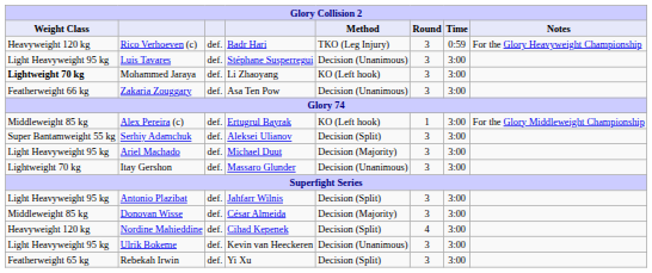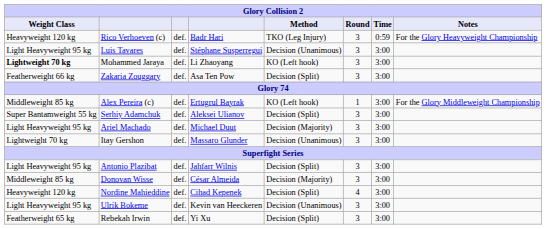 <table class="wikitable" style="font-size: 70%;">
 <tr>
 <th colspan="8" style="background-color: #ccf; color: #000080; text-align: center;"><strong>Glory Collision 2</strong></th>
 </tr>
 <tr>
 <th colspan="1" style="background-color: #E6E8FA; color: #000000; text-align: center;">Weight Class</th>
 <th colspan="1" style="background-color: #E6E8FA; color: #000000; text-align: center;"></th>
 <th colspan="1" style="background-color: #E6E8FA; color: #000000; text-align: center;"></th>
 <th colspan="1" style="background-color: #E6E8FA; color: #000000; text-align: center;"></th>
 <th colspan="1" style="background-color: #E6E8FA; color: #000000; text-align: center;">Method</th>
 <th colspan="1" style="background-color: #E6E8FA; color: #000000; text-align: center;">Round</th>
 <th colspan="1" style="background-color: #E6E8FA; color: #000000; text-align: center;">Time</th>
 <th colspan="1" style="background-color: #E6E8FA; color: #000000; text-align: center;">Notes</th>
 </tr>
 <tr>
 <td>Heavyweight 120 kg</td>
 <td> <a href='#'>Rico Verhoeven</a> (c)</td>
 <td align=center>def.</td>
 <td> <a href='#'>Badr Hari</a></td>
 <td>TKO (Leg Injury)</td>
 <td align=center>3</td>
 <td align=center>0:59</td>
 <td>For the <a href='#'>Glory Heavyweight Championship</a></td>
 </tr>
 <tr>
 <td>Light Heavyweight 95 kg</td>
 <td> <a href='#'>Luis Tavares</a></td>
 <td align=center>def.</td>
 <td> <a href='#'>Stéphane Susperregui</a></td>
 <td>Decision (Unanimous)</td>
 <td align=center>3</td>
 <td align=center>3:00</td>
 <td></td>
 </tr>
 <tr>
 <td><strong>Lightweight 70 kg</strong></td>
 <td> Mohammed Jaraya</td>
 <td align=center>def.</td>
 <td> Li Zhaoyang</td>
 <td>KO (Left hook)</td>
 <td align=center>3</td>
 <td align=center>3:00</td>
 <td></td>
 </tr>
 <tr>
 <td>Featherweight 66 kg</td>
 <td> <a href='#'>Zakaria Zouggary</a></td>
 <td align=center>def.</td>
 <td> Asa Ten Pow</td>
-<td>Decision (Unanimous)</td>
+<td>Decision (Split)</td>
 <td align=center>3</td>
 <td align=center>3:00</td>
 <td></td>
 </tr>
 <tr>
 <th colspan="8" style="background-color: #ccf; color: #000080; text-align: center;"><strong>Glory 74</strong></th>
 </tr>
 <tr>
 <td>Middleweight 85 kg</td>
 <td> <a href='#'>Alex Pereira</a> (c)</td>
 <td align=center>def.</td>
 <td> <a href='#'>Ertugrul Bayrak</a></td>
 <td>KO (Left hook)</td>
 <td align=center>1</td>
 <td align=center>3:00</td>
 <td>For the <a href='#'>Glory Middleweight Championship</a></td>
 </tr>
 <tr>
 <td>Super Bantamweight 55 kg</td>
 <td> <a href='#'>Serhiy Adamchuk</a></td>
 <td align=center>def.</td>
 <td> <a href='#'>Aleksei Ulianov</a></td>
 <td>Decision (Split)</td>
 <td align=center>3</td>
 <td align=center>3:00</td>
 <td></td>
 </tr>
 <tr>
 <td>Light Heavyweight 95 kg</td>
 <td> <a href='#'>Ariel Machado</a></td>
 <td align=center>def.</td>
 <td> <a href='#'>Michael Duut</a></td>
 <td>Decision (Majority)</td>
 <td align=center>3</td>
 <td align=center>3:00</td>
 <td></td>
 </tr>
 <tr>
 <td>Lightweight 70 kg</td>
 <td> Itay Gershon</td>
 <td align=center>def.</td>
 <td> <a href='#'>Massaro Glunder</a></td>
 <td>Decision (Unanimous)</td>
 <td align=center>3</td>
 <td align=center>3:00</td>
 <td></td>
 </tr>
 <tr>
 <th colspan="8" style="background-color: #ccf; color: #000080; text-align: center;"><strong>Superfight Series</strong></th>
 </tr>
 <tr>
 <td>Light Heavyweight 95 kg</td>
 <td> <a href='#'>Antonio Plazibat</a></td>
 <td align=center>def.</td>
 <td> <a href='#'>Jahfarr Wilnis</a></td>
 <td>Decision (Split)</td>
 <td align=center>3</td>
 <td align=center>3:00</td>
 <td></td>
 </tr>
 <tr>
 <td>Middleweight 85 kg</td>
 <td> <a href='#'>Donovan Wisse</a></td>
 <td align=center>def.</td>
 <td> <a href='#'>César Almeida</a></td>
 <td>Decision (Majority)</td>
 <td align=center>3</td>
 <td align=center>3:00</td>
 <td></td>
 </tr>
 <tr>
 <td>Heavyweight 120 kg</td>
 <td> <a href='#'>Nordine Mahieddine</a></td>
 <td align=center>def.</td>
 <td> <a href='#'>Cihad Kepenek</a></td>
 <td>Decision (Split)</td>
 <td align=center>4</td>
 <td align=center>3:00</td>
 <td></td>
 </tr>
 <tr>
 <td>Light Heavyweight 95 kg</td>
 <td> <a href='#'>Ulrik Bokeme</a></td>
 <td align=center>def.</td>
 <td> Kevin van Heeckeren</td>
 <td>Decision (Unanimous)</td>
 <td align=center>3</td>
 <td align=center>3:00</td>
 <td></td>
 </tr>
 <tr>
 <td>Featherweight 65 kg</td>
 <td> Rebekah Irwin</td>
 <td align=center>def.</td>
 <td> Yi Xu</td>
 <td>Decision (Split)</td>
 <td align=center>3</td>
 <td align=center>3:00</td>
 <td></td>
 </tr>
 </table>
